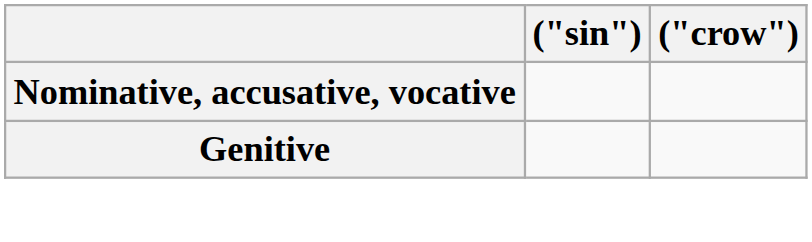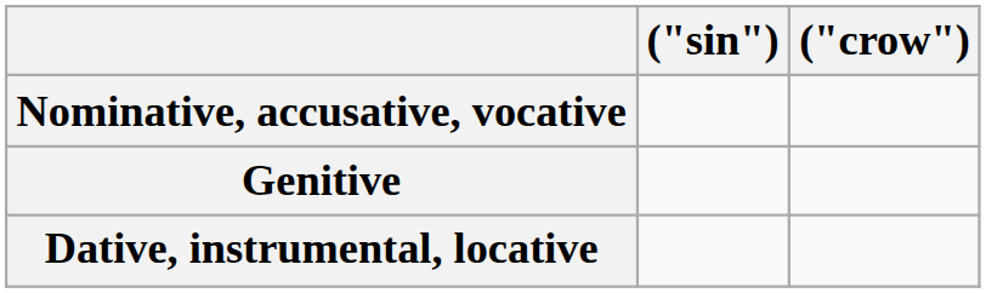 <table class="wikitable" align = "center">
 <tr>
 <th></th>
 <th> ("sin")</th>
 <th> ("crow")</th>
 </tr>
 <tr>
 <th>Nominative, accusative, vocative</th>
 <td></td>
 <td></td>
 </tr>
 <tr>
 <th>Genitive</th>
 <td></td>
 <td></td>
 </tr>
+<tr>
+<th>Dative, instrumental, locative</th>
+<td></td>
+<td></td>
+</tr>
 </table>
